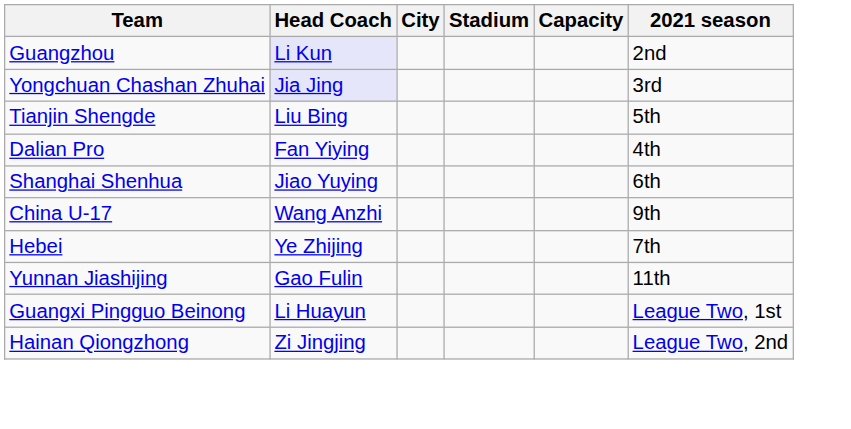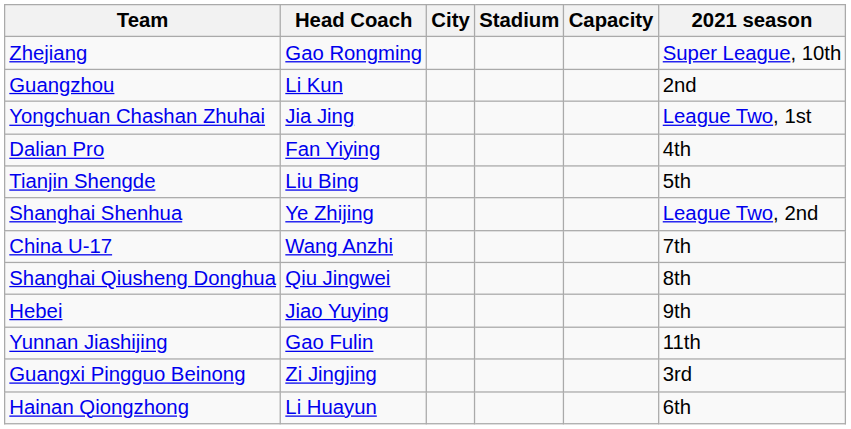 <table class="wikitable sortable" style="font-size:100%">
 <tr>
 <th>Team</th>
 <th>Head Coach</th>
 <th>City</th>
 <th>Stadium</th>
 <th>Capacity</th>
 <th>2021 season</th>
 </tr>
 <tr>
+<td><a href='#'>Zhejiang</a></td>
+<td> <a href='#'>Gao Rongming</a></td>
+<td></td>
+<td></td>
+<td></td>
+<td data-sort-value="1"><a href='#'>Super League</a>, 10th</td>
+</tr>
+<tr>
 <td><a href='#'>Guangzhou</a></td>
-<td style="background: lavender;"> <a href='#'>Li Kun</a></td>
+<td> <a href='#'>Li Kun</a></td>
 <td></td>
 <td></td>
 <td></td>
 <td data-sort-value="2">2nd</td>
 </tr>
 <tr>
 <td><a href='#'>Yongchuan Chashan Zhuhai</a></td>
-<td style="background: lavender;"> <a href='#'>Jia Jing</a></td>
+<td> <a href='#'>Jia Jing</a></td>
 <td></td>
 <td></td>
 <td></td>
-<td data-sort-value="3">3rd</td>
+<td data-sort-value="11"><a href='#'>League Two</a>, 1st</td>
+</tr>
+<tr>
+<td><a href='#'>Dalian Pro</a></td>
+<td> <a href='#'>Fan Yiying</a></td>
+<td></td>
+<td></td>
+<td></td>
+<td data-sort-value="4">4th</td>
 </tr>
 <tr>
 <td><a href='#'>Tianjin Shengde</a></td>
 <td> <a href='#'>Liu Bing</a></td>
 <td></td>
 <td></td>
 <td></td>
 <td data-sort-value="5">5th</td>
 </tr>
 <tr>
-<td><a href='#'>Dalian Pro</a></td>
-<td> <a href='#'>Fan Yiying</a></td>
+<td><a href='#'>Shanghai Shenhua</a></td>
+<td> <a href='#'>Ye Zhijing</a></td>
 <td></td>
 <td></td>
 <td></td>
-<td data-sort-value="4">4th</td>
-</tr>
-<tr>
-<td><a href='#'>Shanghai Shenhua</a></td>
-<td> <a href='#'>Jiao Yuying</a></td>
-<td></td>
-<td></td>
-<td></td>
-<td data-sort-value="6">6th</td>
+<td data-sort-value="12"><a href='#'>League Two</a>, 2nd</td>
 </tr>
 <tr>
 <td><a href='#'>China U-17</a></td>
 <td> <a href='#'>Wang Anzhi</a></td>
 <td></td>
 <td></td>
 <td></td>
-<td data-sort-value="9">9th</td>
+<td data-sort-value="7">7th</td>
+</tr>
+<tr>
+<td><a href='#'>Shanghai Qiusheng Donghua</a></td>
+<td> <a href='#'>Qiu Jingwei</a></td>
+<td></td>
+<td></td>
+<td></td>
+<td data-sort-value="8">8th</td>
 </tr>
 <tr>
 <td><a href='#'>Hebei</a></td>
-<td> <a href='#'>Ye Zhijing</a></td>
+<td> <a href='#'>Jiao Yuying</a></td>
 <td></td>
 <td></td>
 <td></td>
-<td data-sort-value="7">7th</td>
+<td data-sort-value="9">9th</td>
 </tr>
 <tr>
 <td><a href='#'>Yunnan Jiashijing</a></td>
 <td> <a href='#'>Gao Fulin</a></td>
 <td></td>
 <td></td>
 <td></td>
 <td data-sort-value="10">11th</td>
 </tr>
 <tr>
 <td><a href='#'>Guangxi Pingguo Beinong</a></td>
+<td> <a href='#'>Zi Jingjing</a></td>
+<td></td>
+<td></td>
+<td></td>
+<td data-sort-value="3">3rd</td>
+</tr>
+<tr>
+<td><a href='#'>Hainan Qiongzhong</a></td>
 <td> <a href='#'>Li Huayun</a></td>
 <td></td>
 <td></td>
 <td></td>
-<td data-sort-value="11"><a href='#'>League Two</a>, 1st</td>
-</tr>
-<tr>
-<td><a href='#'>Hainan Qiongzhong</a></td>
-<td> <a href='#'>Zi Jingjing</a></td>
-<td></td>
-<td></td>
-<td></td>
-<td data-sort-value="12"><a href='#'>League Two</a>, 2nd</td>
+<td data-sort-value="6">6th</td>
 </tr>
 </table>
